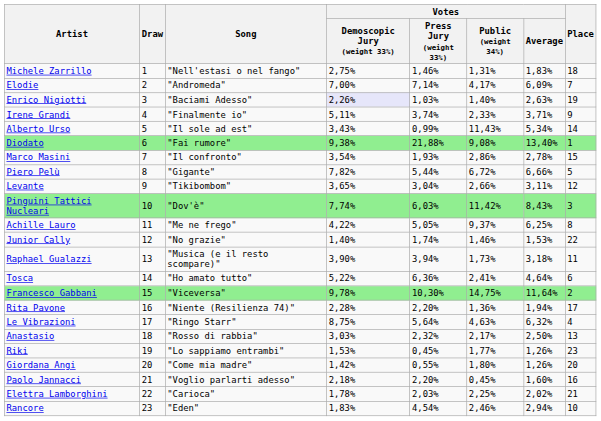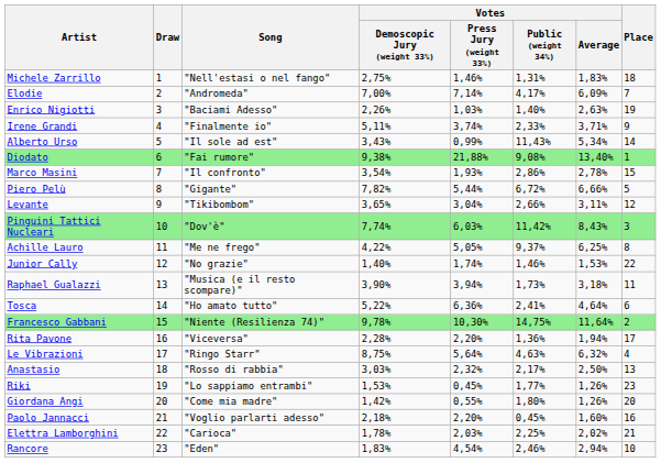 <table class="wikitable sortable">
 <tr>
 <th rowspan="2">Artist</th>
 <th rowspan="2">Draw</th>
 <th rowspan="2">Song</th>
 <th colspan="4" class="unsortable">Votes</th>
 <th rowspan="2">Place</th>
 </tr>
 <tr>
 <th>Demoscopic Jury<br><small>(weight 33%)</small></th>
 <th>Press Jury<br><small>(weight 33%)</small></th>
 <th>Public<br><small>(weight 34%)</small></th>
 <th>Average</th>
 </tr>
 <tr>
 <td><a href='#'>Michele Zarrillo</a></td>
 <td>1</td>
 <td>"Nell'estasi o nel fango"</td>
 <td>2,75%</td>
 <td>1,46%</td>
 <td>1,31%</td>
 <td>1,83%</td>
 <td>18</td>
 </tr>
 <tr>
 <td><a href='#'>Elodie</a></td>
 <td>2</td>
 <td>"Andromeda"</td>
 <td>7,00%</td>
 <td>7,14%</td>
 <td>4,17%</td>
 <td>6,09%</td>
 <td>7</td>
 </tr>
 <tr>
 <td><a href='#'>Enrico Nigiotti</a></td>
 <td>3</td>
 <td>"Baciami Adesso"</td>
-<td style="background: lavender;">2,26%</td>
+<td>2,26%</td>
 <td>1,03%</td>
 <td>1,40%</td>
 <td>2,63%</td>
 <td>19</td>
 </tr>
 <tr>
 <td><a href='#'>Irene Grandi</a></td>
 <td>4</td>
 <td>"Finalmente io"</td>
 <td>5,11%</td>
 <td>3,74%</td>
 <td>2,33%</td>
 <td>3,71%</td>
 <td>9</td>
 </tr>
 <tr>
 <td><a href='#'>Alberto Urso</a></td>
 <td>5</td>
 <td>"Il sole ad est"</td>
 <td>3,43%</td>
 <td>0,99%</td>
 <td>11,43%</td>
 <td>5,34%</td>
 <td>14</td>
 </tr>
 <tr bgcolor="#90EE90">
 <td><a href='#'>Diodato</a></td>
 <td>6</td>
 <td>"Fai rumore"</td>
 <td>9,38%</td>
 <td>21,88%</td>
 <td>9,08%</td>
 <td>13,40%</td>
 <td>1</td>
 </tr>
 <tr>
 <td><a href='#'>Marco Masini</a></td>
 <td>7</td>
 <td>"Il confronto"</td>
 <td>3,54%</td>
 <td>1,93%</td>
 <td>2,86%</td>
 <td>2,78%</td>
 <td>15</td>
 </tr>
 <tr>
 <td><a href='#'>Piero Pelù</a></td>
 <td>8</td>
 <td>"Gigante"</td>
 <td>7,82%</td>
 <td>5,44%</td>
 <td>6,72%</td>
 <td>6,66%</td>
 <td>5</td>
 </tr>
 <tr>
 <td><a href='#'>Levante</a></td>
 <td>9</td>
 <td>"Tikibombom"</td>
 <td>3,65%</td>
 <td>3,04%</td>
 <td>2,66%</td>
 <td>3,11%</td>
 <td>12</td>
 </tr>
 <tr bgcolor="#90EE90">
 <td><a href='#'>Pinguini Tattici Nucleari</a></td>
 <td>10</td>
 <td>"Dov'è"</td>
 <td>7,74%</td>
 <td>6,03%</td>
 <td>11,42%</td>
 <td>8,43%</td>
 <td>3</td>
 </tr>
 <tr>
 <td><a href='#'>Achille Lauro</a></td>
 <td>11</td>
 <td>"Me ne frego"</td>
 <td>4,22%</td>
 <td>5,05%</td>
 <td>9,37%</td>
 <td>6,25%</td>
 <td>8</td>
 </tr>
 <tr>
 <td><a href='#'>Junior Cally</a></td>
 <td>12</td>
 <td>"No grazie"</td>
 <td>1,40%</td>
 <td>1,74%</td>
 <td>1,46%</td>
 <td>1,53%</td>
 <td>22</td>
 </tr>
 <tr>
 <td><a href='#'>Raphael Gualazzi</a></td>
 <td>13</td>
 <td>"Musica (e il resto scompare)"</td>
 <td>3,90%</td>
 <td>3,94%</td>
 <td>1,73%</td>
 <td>3,18%</td>
 <td>11</td>
 </tr>
 <tr>
 <td><a href='#'>Tosca</a></td>
 <td>14</td>
 <td>"Ho amato tutto"</td>
 <td>5,22%</td>
 <td>6,36%</td>
 <td>2,41%</td>
 <td>4,64%</td>
 <td>6</td>
 </tr>
 <tr bgcolor="#90EE90">
 <td><a href='#'>Francesco Gabbani</a></td>
 <td>15</td>
-<td>"Viceversa"</td>
+<td>"Niente (Resilienza 74)"</td>
 <td>9,78%</td>
 <td>10,30%</td>
 <td>14,75%</td>
 <td>11,64%</td>
 <td>2</td>
 </tr>
 <tr>
 <td><a href='#'>Rita Pavone</a></td>
 <td>16</td>
-<td>"Niente (Resilienza 74)"</td>
+<td>"Viceversa"</td>
 <td>2,28%</td>
 <td>2,20%</td>
 <td>1,36%</td>
 <td>1,94%</td>
 <td>17</td>
 </tr>
 <tr>
 <td><a href='#'>Le Vibrazioni</a></td>
 <td>17</td>
 <td>"Ringo Starr"</td>
 <td>8,75%</td>
 <td>5,64%</td>
 <td>4,63%</td>
 <td>6,32%</td>
 <td>4</td>
 </tr>
 <tr>
 <td><a href='#'>Anastasio</a></td>
 <td>18</td>
 <td>"Rosso di rabbia"</td>
 <td>3,03%</td>
 <td>2,32%</td>
 <td>2,17%</td>
 <td>2,50%</td>
 <td>13</td>
 </tr>
 <tr>
 <td><a href='#'>Riki</a></td>
 <td>19</td>
 <td>"Lo sappiamo entrambi"</td>
 <td>1,53%</td>
 <td>0,45%</td>
 <td>1,77%</td>
 <td>1,26%</td>
 <td>23</td>
 </tr>
 <tr>
 <td><a href='#'>Giordana Angi</a></td>
 <td>20</td>
 <td>"Come mia madre"</td>
 <td>1,42%</td>
 <td>0,55%</td>
 <td>1,80%</td>
 <td>1,26%</td>
 <td>20</td>
 </tr>
 <tr>
 <td><a href='#'>Paolo Jannacci</a></td>
 <td>21</td>
 <td>"Voglio parlarti adesso"</td>
 <td>2,18%</td>
 <td>2,20%</td>
 <td>0,45%</td>
 <td>1,60%</td>
 <td>16</td>
 </tr>
 <tr>
 <td><a href='#'>Elettra Lamborghini</a></td>
 <td>22</td>
 <td>"Carioca"</td>
 <td>1,78%</td>
 <td>2,03%</td>
 <td>2,25%</td>
 <td>2,02%</td>
 <td>21</td>
 </tr>
 <tr>
 <td><a href='#'>Rancore</a></td>
 <td>23</td>
 <td>"Eden"</td>
 <td>1,83%</td>
 <td>4,54%</td>
 <td>2,46%</td>
 <td>2,94%</td>
 <td>10</td>
 </tr>
 </table>
